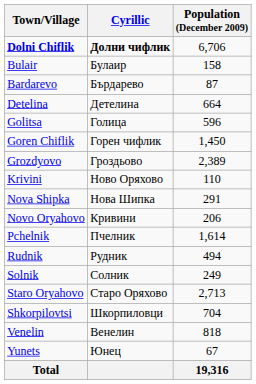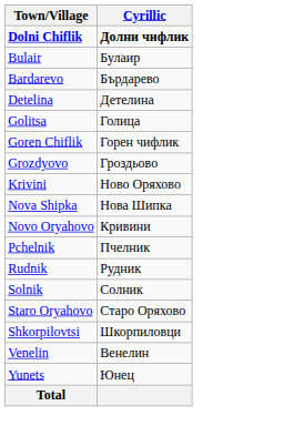 <table class="wikitable sortable">
 <tr>
 <th>Town/Village</th>
 <th><a href='#'>Cyrillic</a></th>
-<th>Population<br><small>(December 2009)</small></th>
 </tr>
 <tr>
 <td><strong><a href='#'>Dolni Chiflik</a></strong></td>
 <td><strong>Долни чифлик</strong></td>
-<td align="center">6,706</td>
 </tr>
 <tr>
 <td><a href='#'>Bulair</a></td>
 <td>Булаир</td>
-<td align="center">158</td>
 </tr>
 <tr>
 <td><a href='#'>Bardarevo</a></td>
 <td>Бърдарево</td>
-<td align="center">87</td>
 </tr>
 <tr>
 <td><a href='#'>Detelina</a></td>
 <td>Детелина</td>
-<td align="center">664</td>
 </tr>
 <tr>
 <td><a href='#'>Golitsa</a></td>
 <td>Голица</td>
-<td align="center">596</td>
 </tr>
 <tr>
 <td><a href='#'>Goren Chiflik</a></td>
 <td>Горен чифлик</td>
-<td align="center">1,450</td>
 </tr>
 <tr>
 <td><a href='#'>Grozdyovo</a></td>
 <td>Гроздьово</td>
-<td align="center">2,389</td>
 </tr>
 <tr>
 <td><a href='#'>Krivini</a></td>
 <td>Ново Оряхово</td>
-<td align="center">110</td>
 </tr>
 <tr>
 <td><a href='#'>Nova Shipka</a></td>
 <td>Нова Шипка</td>
-<td align="center">291</td>
 </tr>
 <tr>
 <td><a href='#'>Novo Oryahovo</a></td>
 <td>Кривини</td>
-<td align="center">206</td>
 </tr>
 <tr>
 <td><a href='#'>Pchelnik</a></td>
 <td>Пчелник</td>
-<td align="center">1,614</td>
 </tr>
 <tr>
 <td><a href='#'>Rudnik</a></td>
 <td>Рудник</td>
-<td align="center">494</td>
 </tr>
 <tr>
 <td><a href='#'>Solnik</a></td>
 <td>Солник</td>
-<td align="center">249</td>
 </tr>
 <tr>
 <td><a href='#'>Staro Oryahovo</a></td>
 <td>Старо Оряхово</td>
-<td align="center">2,713</td>
 </tr>
 <tr>
 <td><a href='#'>Shkorpilovtsi</a></td>
 <td>Шкорпиловци</td>
-<td align="center">704</td>
 </tr>
 <tr>
 <td><a href='#'>Venelin</a></td>
 <td>Венелин</td>
-<td align="center">818</td>
 </tr>
 <tr>
 <td><a href='#'>Yunets</a></td>
 <td>Юнец</td>
-<td align="center">67</td>
 </tr>
 <tr>
 <th>Total</th>
 <th></th>
-<th align="center">19,316</th>
 </tr>
 </table>
